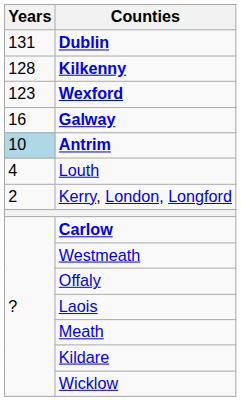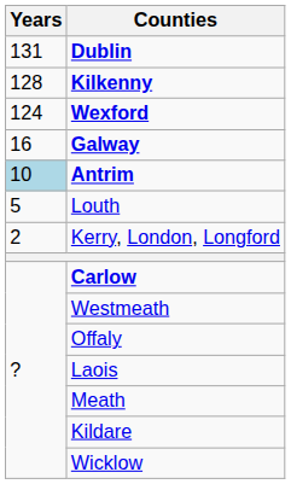 <table class="wikitable">
 <tr>
 <th>Years</th>
 <th>Counties</th>
 </tr>
 <tr>
 <td>131</td>
 <td><strong><a href='#'>Dublin</a></strong></td>
 </tr>
 <tr>
 <td>128</td>
 <td><strong><a href='#'>Kilkenny</a></strong></td>
 </tr>
 <tr>
-<td>123</td>
+<td>124</td>
 <td><strong><a href='#'>Wexford</a></strong></td>
 </tr>
 <tr>
 <td>16</td>
 <td><strong><a href='#'>Galway</a></strong></td>
 </tr>
 <tr>
 <td style="background: lightblue;">10</td>
 <td><strong><a href='#'>Antrim</a></strong></td>
 </tr>
 <tr>
-<td>4</td>
+<td>5</td>
 <td><a href='#'>Louth</a></td>
 </tr>
 <tr>
 <td>2</td>
 <td><a href='#'>Kerry</a>, <a href='#'>London</a>, <a href='#'>Longford</a></td>
 </tr>
 <tr>
 <th colspan="2"></th>
 </tr>
 <tr>
 <td rowspan="7">?</td>
 <td><strong><a href='#'>Carlow</a></strong></td>
 </tr>
 <tr>
 <td><a href='#'>Westmeath</a></td>
 </tr>
 <tr>
 <td><a href='#'>Offaly</a></td>
 </tr>
 <tr>
 <td><a href='#'>Laois</a></td>
 </tr>
 <tr>
 <td><a href='#'>Meath</a></td>
 </tr>
 <tr>
 <td><a href='#'>Kildare</a></td>
 </tr>
 <tr>
 <td><a href='#'>Wicklow</a></td>
 </tr>
 </table>
